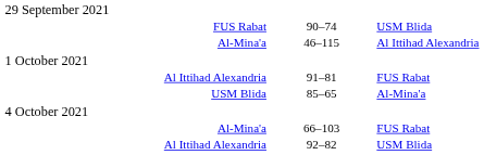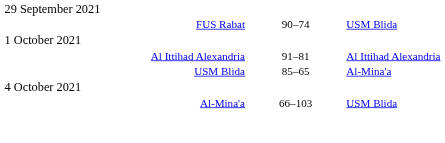 <table style="width:100%;" cellspacing="1">
 <tr>
 <th width=25%></th>
 <th width=2%></th>
 <th width=6%></th>
 <th width=2%></th>
 <th width=25%></th>
 </tr>
 <tr>
 <td>29 September 2021</td>
 </tr>
 <tr style=font-size:90%>
 <td align=right><a href='#'>FUS Rabat</a> </td>
 <td></td>
 <td align=center>90–74</td>
 <td></td>
 <td> <a href='#'>USM Blida</a></td>
 <td></td>
 </tr>
-<tr style=font-size:90%>
-<td align=right><a href='#'>Al-Mina'a</a> </td>
-<td></td>
-<td align=center>46–115</td>
-<td></td>
-<td> <a href='#'>Al Ittihad Alexandria</a></td>
-<td></td>
-</tr>
 <tr>
 <td>1 October 2021</td>
 </tr>
 <tr style=font-size:90%>
 <td align=right><a href='#'>Al Ittihad Alexandria</a> </td>
 <td></td>
 <td align=center>91–81</td>
 <td></td>
-<td> <a href='#'>FUS Rabat</a></td>
+<td> <a href='#'>Al Ittihad Alexandria</a></td>
 <td></td>
 </tr>
 <tr style=font-size:90%>
 <td align=right><a href='#'>USM Blida</a> </td>
 <td></td>
 <td align=center>85–65</td>
 <td></td>
 <td> <a href='#'>Al-Mina'a</a></td>
 <td></td>
 </tr>
 <tr>
 <td>4 October 2021</td>
 </tr>
 <tr style=font-size:90%>
 <td align=right><a href='#'>Al-Mina'a</a> </td>
 <td></td>
 <td align=center>66–103</td>
 <td></td>
-<td> <a href='#'>FUS Rabat</a></td>
-<td></td>
-</tr>
-<tr style=font-size:90%>
-<td align=right><a href='#'>Al Ittihad Alexandria</a> </td>
-<td></td>
-<td align=center>92–82</td>
-<td></td>
 <td> <a href='#'>USM Blida</a></td>
 <td></td>
 </tr>
 <tr>
 </tr>
 </table>
